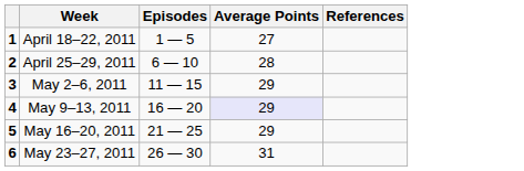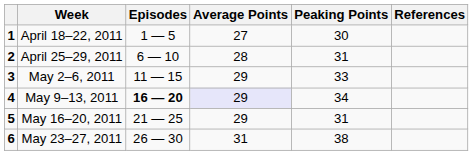 <table class="wikitable" style="text-align:center;">
 <tr>
 <th></th>
 <th>Week</th>
 <th>Episodes</th>
 <th>Average Points</th>
+<th>Peaking Points</th>
 <th>References</th>
 </tr>
 <tr>
 <td><strong>1</strong></td>
 <td>April 18–22, 2011</td>
 <td>1 — 5</td>
 <td>27</td>
+<td>30</td>
 <td></td>
 </tr>
 <tr>
 <td><strong>2</strong></td>
 <td>April 25–29, 2011</td>
 <td>6 — 10</td>
 <td>28</td>
+<td>31</td>
 <td></td>
 </tr>
 <tr>
 <td><strong>3</strong></td>
 <td>May 2–6, 2011</td>
 <td>11 — 15</td>
 <td>29</td>
+<td>33</td>
 <td></td>
 </tr>
 <tr>
 <td><strong>4</strong></td>
 <td>May 9–13, 2011</td>
-<td>16 — 20</td>
+<td><strong>16 — 20</strong></td>
 <td style="background: lavender;">29</td>
+<td>34</td>
 <td></td>
 </tr>
 <tr>
 <td><strong>5</strong></td>
 <td>May 16–20, 2011</td>
 <td>21 — 25</td>
 <td>29</td>
+<td>31</td>
 <td></td>
 </tr>
 <tr>
 <td><strong>6</strong></td>
 <td>May 23–27, 2011</td>
 <td>26 — 30</td>
 <td>31</td>
+<td>38</td>
 <td></td>
 </tr>
 </table>
